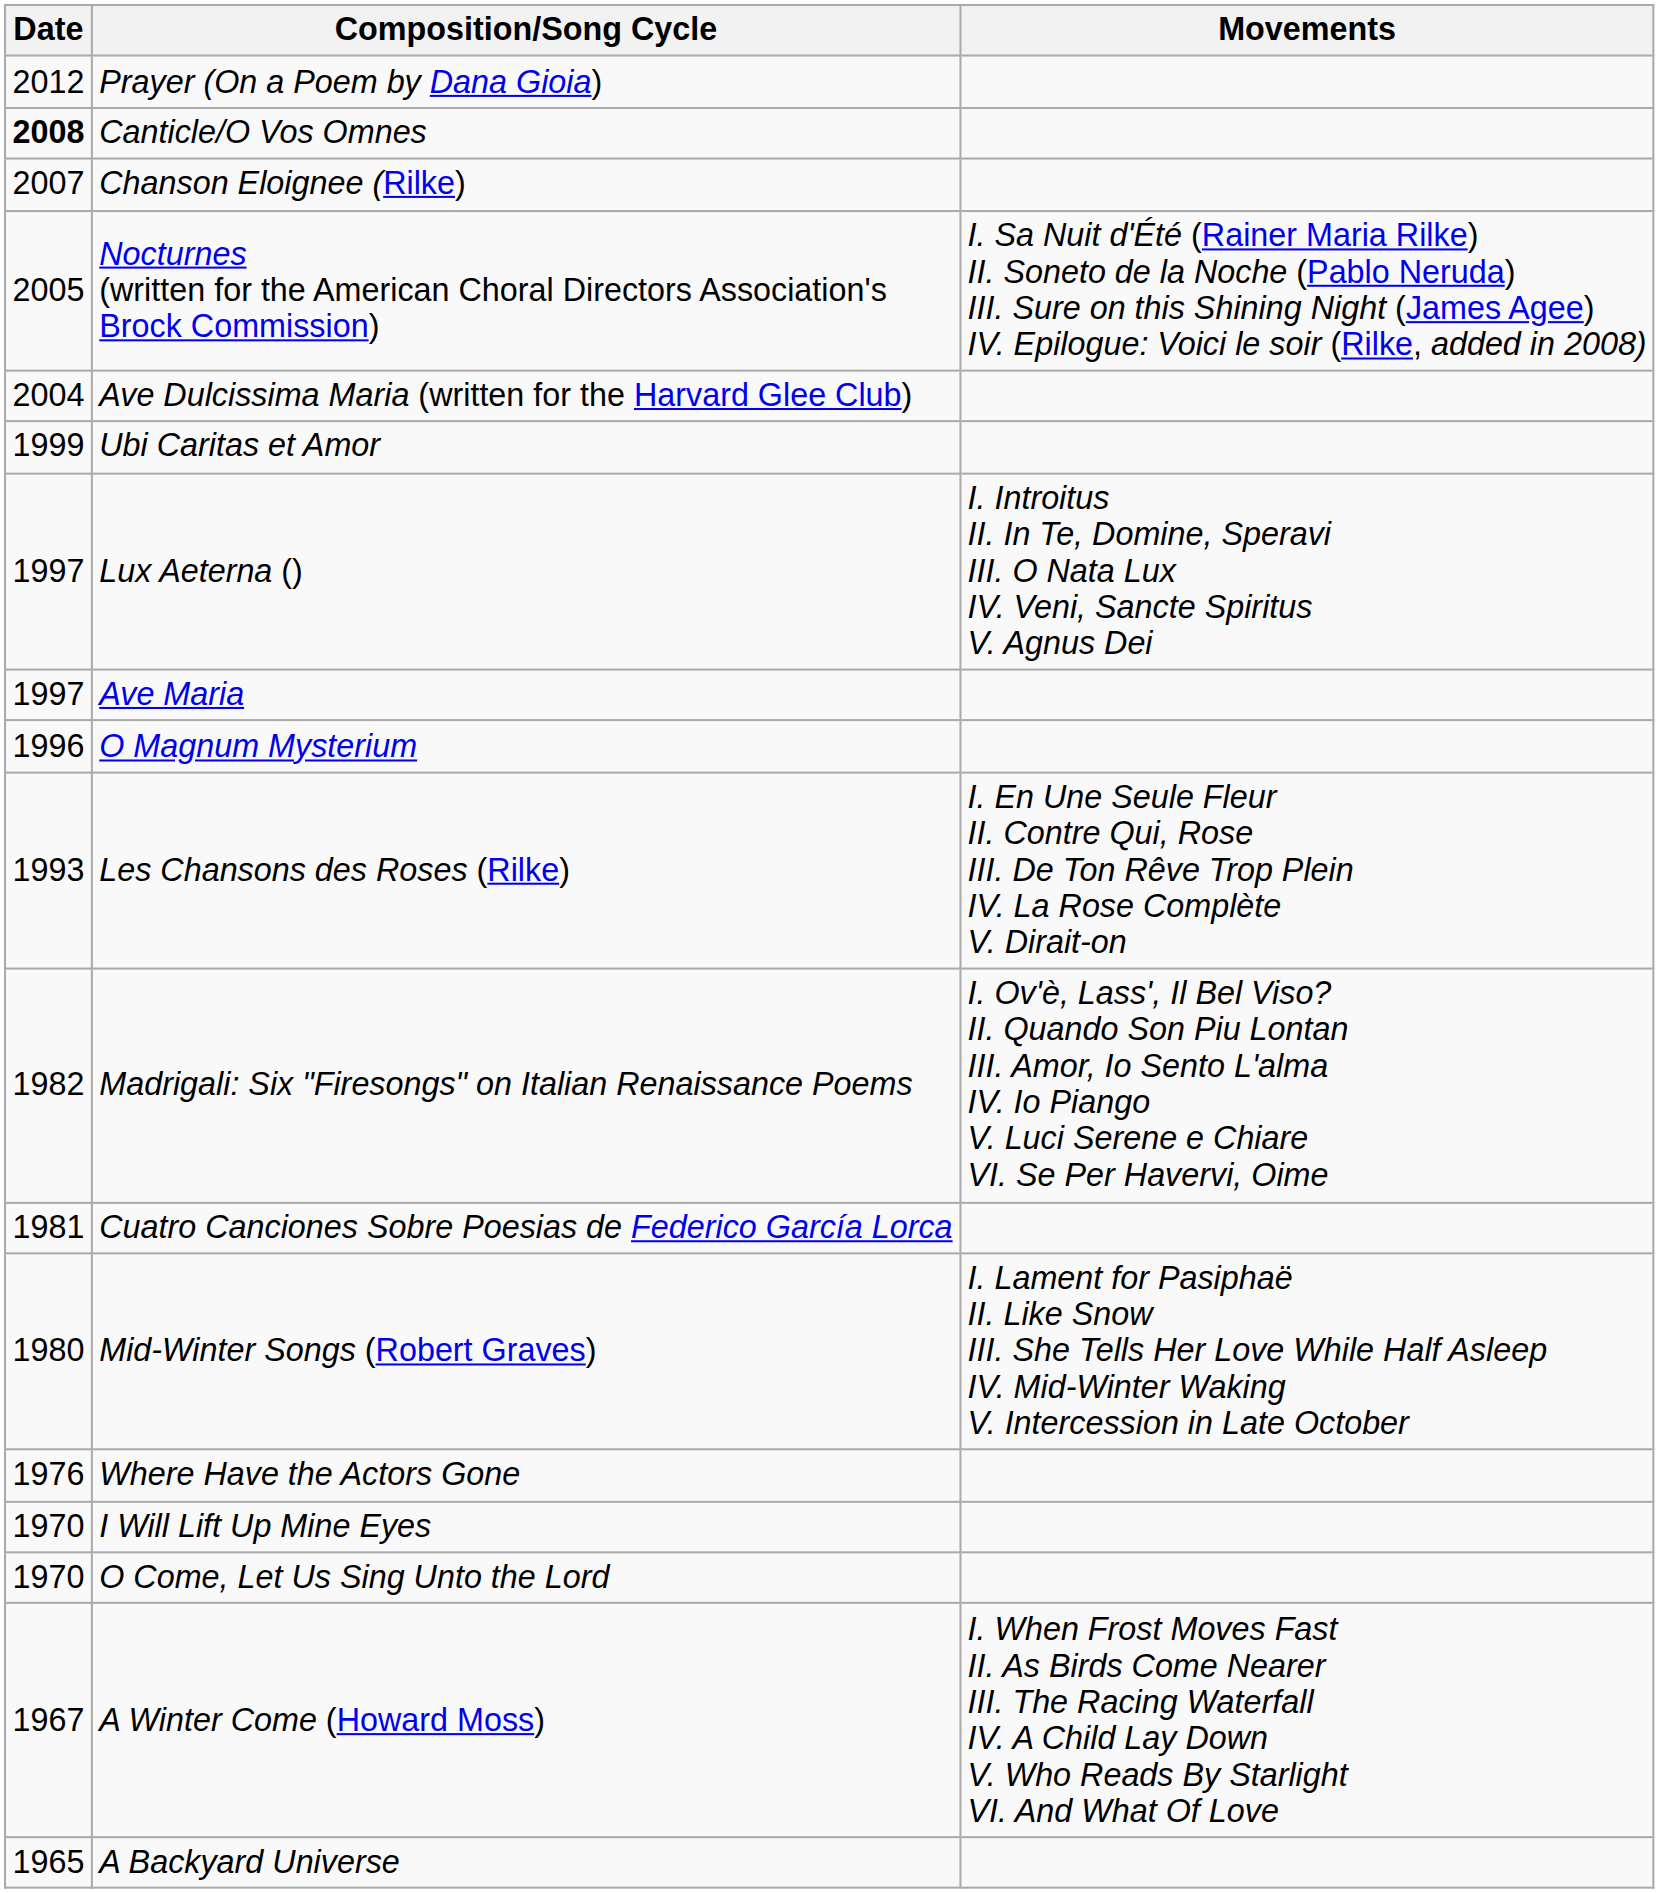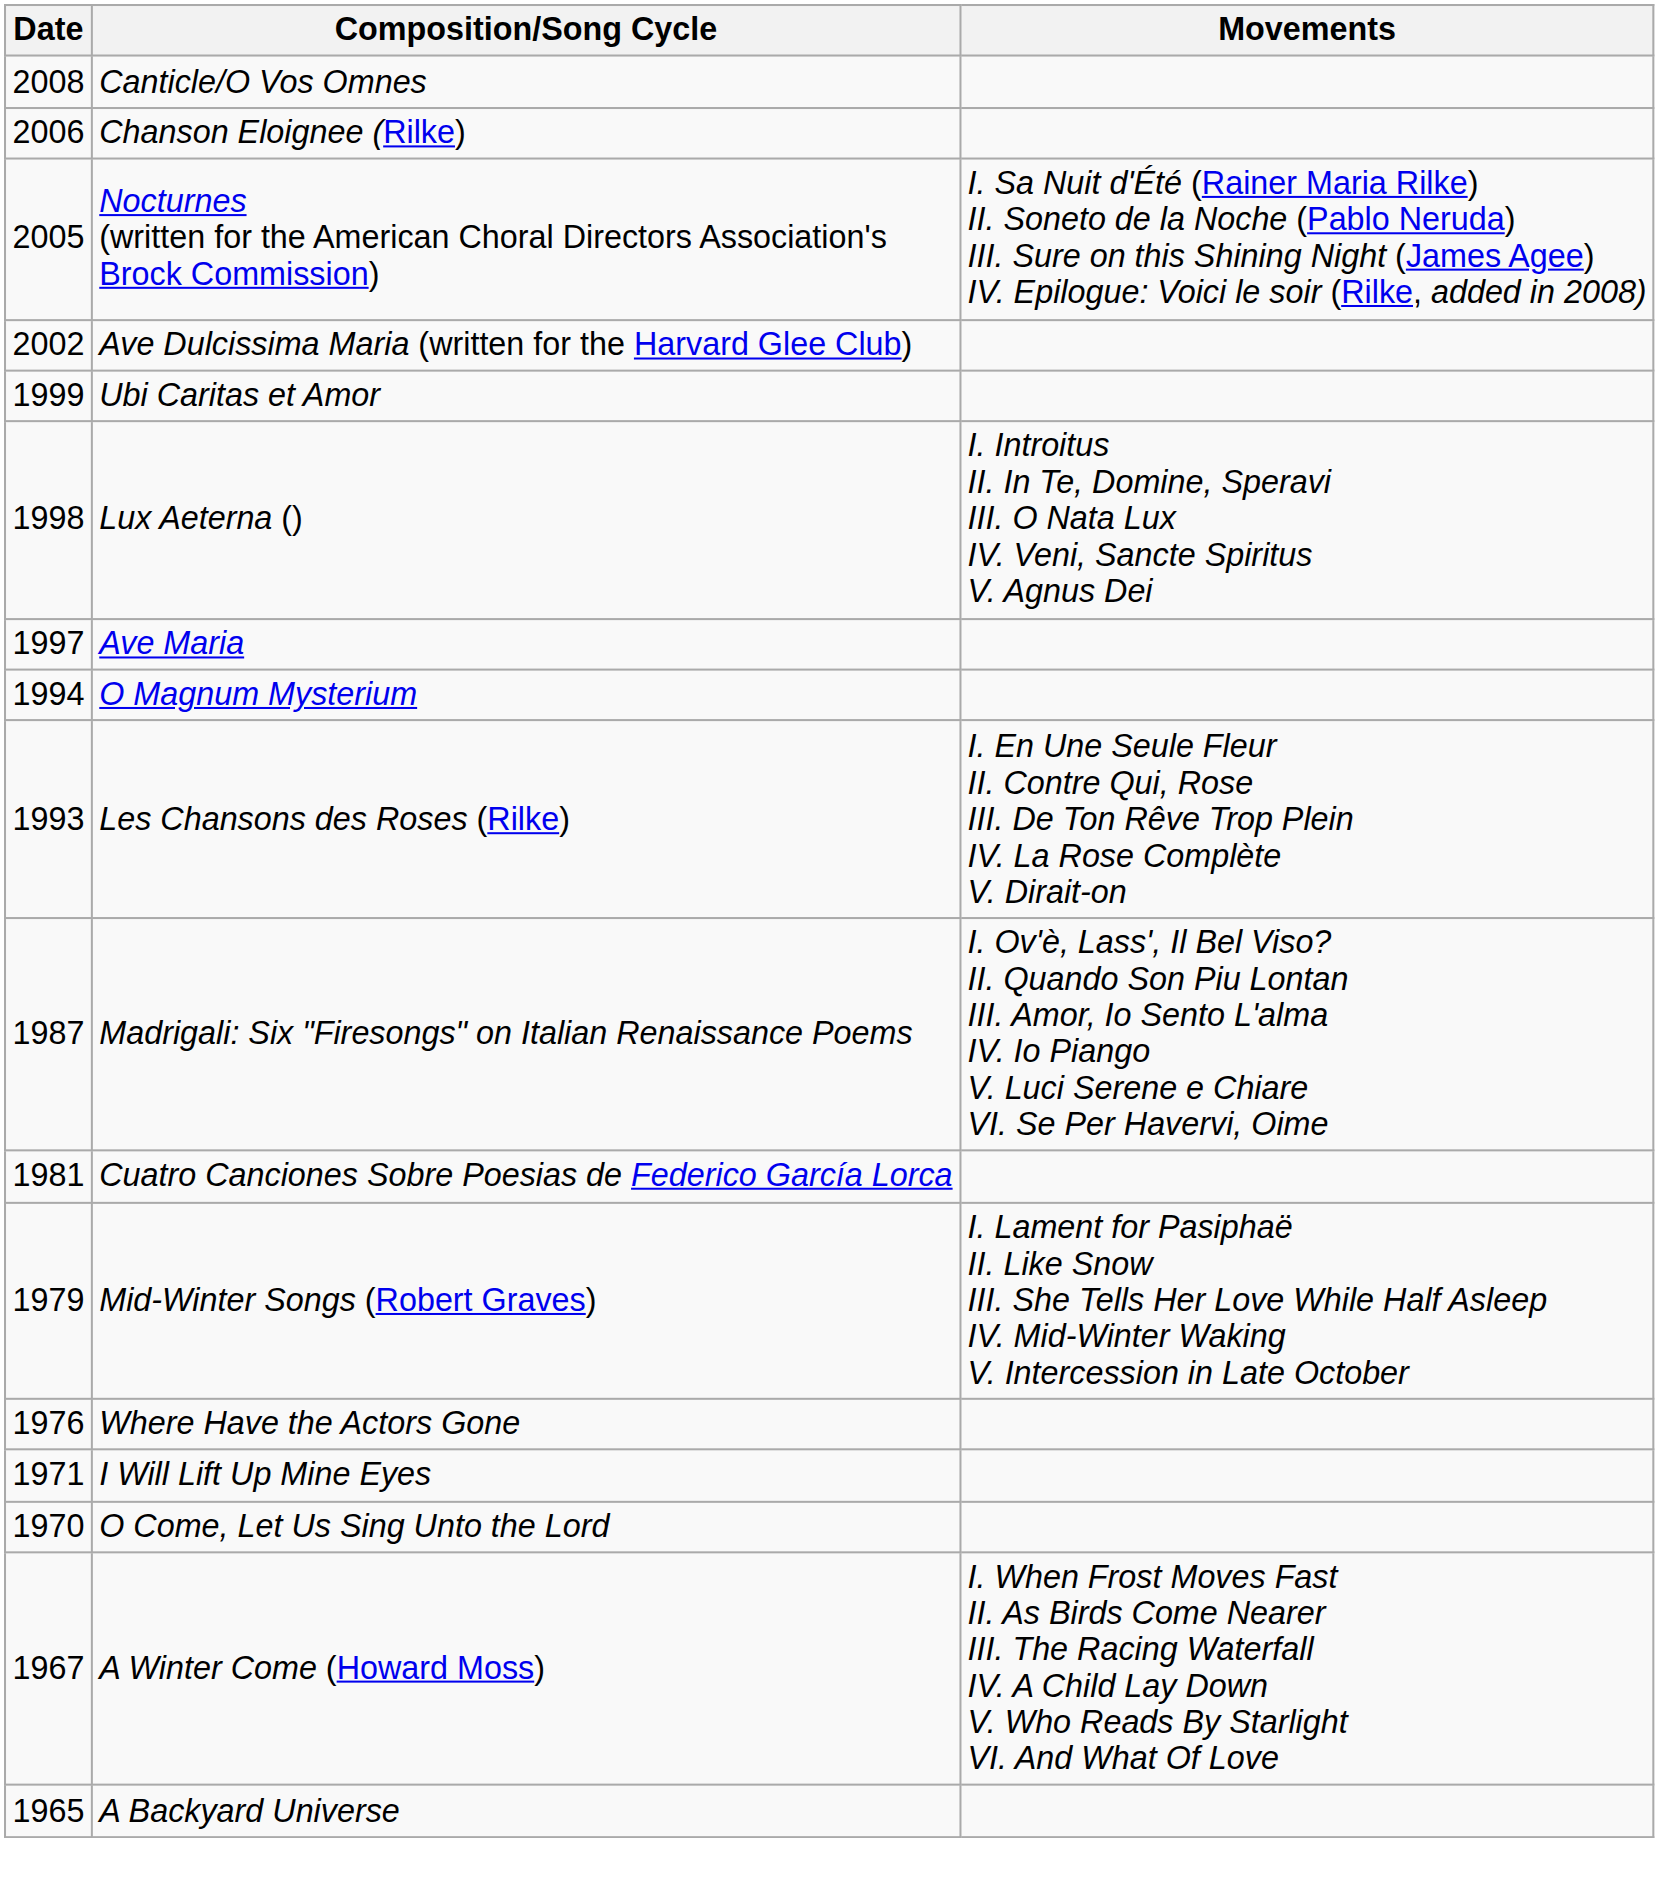 <table class="wikitable">
 <tr>
 <th>Date</th>
 <th>Composition/Song Cycle</th>
 <th>Movements</th>
 </tr>
 <tr>
-<td>2012</td>
-<td><em>Prayer (On a Poem by <a href='#'>Dana Gioia</a></em>)</td>
-<td></td>
-</tr>
-<tr>
-<td><strong>2008</strong></td>
+<td>2008</td>
 <td><em>Canticle/O Vos Omnes</em></td>
 <td></td>
 </tr>
 <tr>
-<td>2007</td>
+<td>2006</td>
 <td><em>Chanson Eloignee (</em><a href='#'>Rilke</a>)</td>
 <td></td>
 </tr>
 <tr>
 <td>2005</td>
 <td><em><a href='#'>Nocturnes</a></em> <br>(written for the American Choral Directors Association's <br><a href='#'>Brock Commission</a>)</td>
 <td><em>I. Sa Nuit d'Été</em> (<a href='#'>Rainer Maria Rilke</a>)<br><em>II. Soneto de la Noche</em> (<a href='#'>Pablo Neruda</a>)<br><em>III. Sure on this Shining Night</em> (<a href='#'>James Agee</a>)<br><em>IV. Epilogue: Voici le soir</em> (<a href='#'>Rilke</a>, <em>added in 2008)</em></td>
 </tr>
 <tr>
-<td>2004</td>
+<td>2002</td>
 <td><em>Ave Dulcissima Maria</em> (written for the <a href='#'>Harvard Glee Club</a>)</td>
 <td></td>
 </tr>
 <tr>
 <td>1999</td>
 <td><em>Ubi Caritas et Amor</em></td>
 <td></td>
 </tr>
 <tr>
-<td>1997</td>
+<td>1998</td>
 <td><em>Lux Aeterna</em> ()</td>
 <td><em>I. Introitus</em><br><em>II. In Te, Domine, Speravi</em><br><em>III. O Nata Lux</em><br><em>IV. Veni, Sancte Spiritus</em><br><em>V. Agnus Dei</em></td>
 </tr>
 <tr>
 <td>1997</td>
 <td><em><a href='#'>Ave Maria</a></em></td>
 <td></td>
 </tr>
 <tr>
-<td>1996</td>
+<td>1994</td>
 <td><em><a href='#'>O Magnum Mysterium</a></em></td>
 <td></td>
 </tr>
 <tr>
 <td>1993</td>
 <td><em>Les Chansons des Roses</em> (<a href='#'>Rilke</a>)</td>
 <td><em>I. En Une Seule Fleur</em><br><em>II. Contre Qui, Rose</em><br><em>III. De Ton Rêve Trop Plein</em><br><em>IV. La Rose Complète</em><br><em>V. Dirait-on</em></td>
 </tr>
 <tr>
-<td>1982</td>
+<td>1987</td>
 <td><em>Madrigali: Six "Firesongs" on Italian Renaissance Poems</em></td>
 <td><em>I. Ov'è, Lass', Il Bel Viso?</em><br><em>II. Quando Son Piu Lontan</em><br><em>III. Amor, Io Sento L'alma</em><br><em>IV. Io Piango</em><br><em>V. Luci Serene e Chiare</em><br><em>VI. Se Per Havervi, Oime</em></td>
 </tr>
 <tr>
 <td>1981</td>
 <td><em>Cuatro Canciones Sobre Poesias de <a href='#'>Federico García Lorca</a></em></td>
 <td></td>
 </tr>
 <tr>
-<td>1980</td>
+<td>1979</td>
 <td><em>Mid-Winter Songs</em> (<a href='#'>Robert Graves</a>)</td>
 <td><em>I. Lament for Pasiphaë</em><br><em>II. Like Snow</em><br><em>III. She Tells Her Love While Half Asleep</em><br><em>IV. Mid-Winter Waking</em><br><em>V. Intercession in Late October</em></td>
 </tr>
 <tr>
 <td>1976</td>
 <td><em>Where Have the Actors Gone</em></td>
 <td></td>
 </tr>
 <tr>
-<td>1970</td>
+<td>1971</td>
 <td><em>I Will Lift Up Mine Eyes</em></td>
 <td></td>
 </tr>
 <tr>
 <td>1970</td>
 <td><em>O Come, Let Us Sing Unto the Lord</em></td>
 <td></td>
 </tr>
 <tr>
 <td>1967</td>
 <td><em>A Winter Come</em> (<a href='#'>Howard Moss</a>)</td>
 <td><em>I. When Frost Moves Fast</em><br><em>II. As Birds Come Nearer</em><br><em>III. The Racing Waterfall</em><br><em>IV. A Child Lay Down</em><br><em>V. Who Reads By Starlight</em><br><em>VI. And What Of Love</em></td>
 </tr>
 <tr>
 <td>1965</td>
 <td><em>A Backyard Universe</em></td>
 <td></td>
 </tr>
 </table>
